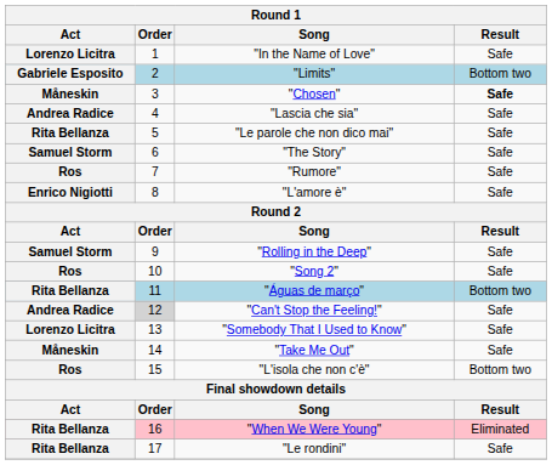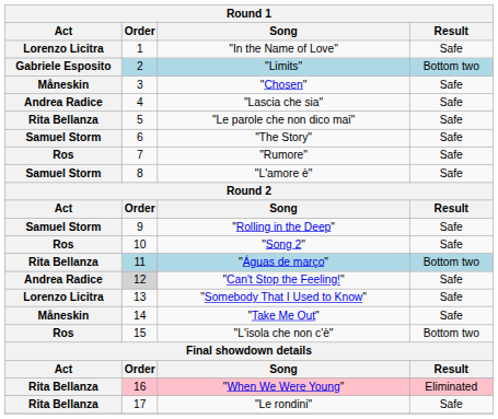 <table class="wikitable plainrowheaders" style="text-align:center;">
 <tr>
 <th colspan="4">Round 1</th>
 </tr>
 <tr>
 <th scope="col" style="width:10em;">Act</th>
 <th scope="col">Order</th>
 <th scope="col" style="width:22em;">Song</th>
 <th scope="col" style="width:7em;">Result</th>
 </tr>
 <tr>
 <th scope="row">Lorenzo Licitra</th>
 <td>1</td>
 <td>"In the Name of Love"</td>
 <td>Safe</td>
 </tr>
 <tr style="background:lightblue;">
 <th scope="row">Gabriele Esposito</th>
 <td>2</td>
 <td>"Limits"</td>
 <td>Bottom two</td>
 </tr>
 <tr>
 <th scope="row">Måneskin</th>
 <td>3</td>
 <td>"<a href='#'>Chosen</a>"</td>
-<td><strong>Safe</strong></td>
+<td>Safe</td>
 </tr>
 <tr>
 <th scope="row">Andrea Radice</th>
 <td>4</td>
 <td>"Lascia che sia"</td>
 <td>Safe</td>
 </tr>
 <tr>
 <th scope="row">Rita Bellanza</th>
 <td>5</td>
 <td>"Le parole che non dico mai"</td>
 <td>Safe</td>
 </tr>
 <tr>
 <th scope="row">Samuel Storm</th>
 <td>6</td>
 <td>"The Story"</td>
 <td>Safe</td>
 </tr>
 <tr>
 <th scope="row">Ros</th>
 <td>7</td>
 <td>"Rumore"</td>
 <td>Safe</td>
 </tr>
 <tr>
-<th scope="row">Enrico Nigiotti</th>
+<th scope="row">Samuel Storm</th>
 <td>8</td>
 <td>"L'amore è"</td>
 <td>Safe</td>
 </tr>
 <tr>
 <th colspan="4">Round 2</th>
 </tr>
 <tr>
 <th scope="col" style="width:10em;">Act</th>
 <th scope="col">Order</th>
 <th scope="col" style="width:20em;">Song</th>
 <th scope="col" style="width:7em;">Result</th>
 </tr>
 <tr>
 <th scope="row">Samuel Storm</th>
 <td>9</td>
 <td>"<a href='#'>Rolling in the Deep</a>"</td>
 <td>Safe</td>
 </tr>
 <tr>
 <th scope="row">Ros</th>
 <td>10</td>
 <td>"<a href='#'>Song 2</a>"</td>
 <td>Safe</td>
 </tr>
 <tr style="background:lightblue;">
 <th scope="row">Rita Bellanza</th>
 <td>11</td>
 <td>"<a href='#'>Águas de março</a>"</td>
 <td>Bottom two</td>
 </tr>
 <tr>
 <th scope="row">Andrea Radice</th>
 <td style="background: lightgrey;">12</td>
 <td>"<a href='#'>Can't Stop the Feeling!</a>"</td>
 <td>Safe</td>
 </tr>
 <tr>
 <th scope="row">Lorenzo Licitra</th>
 <td>13</td>
 <td>"<a href='#'>Somebody That I Used to Know</a>"</td>
 <td>Safe</td>
 </tr>
 <tr>
 <th scope="row">Måneskin</th>
 <td>14</td>
 <td>"<a href='#'>Take Me Out</a>"</td>
 <td>Safe</td>
 </tr>
 <tr>
 <th scope="row">Ros</th>
 <td>15</td>
 <td>"L'isola che non c'è"</td>
 <td>Bottom two</td>
 </tr>
 <tr>
 <th colspan="4">Final showdown details</th>
 </tr>
 <tr>
 <th scope="col" style="width:10em;">Act</th>
 <th scope="col">Order</th>
 <th scope="col" style="width:22em;">Song</th>
 <th scope="col" style="width:7em;">Result</th>
 </tr>
 <tr style="background:pink;">
 <th scope="row">Rita Bellanza</th>
 <td>16</td>
 <td>"<a href='#'>When We Were Young</a>"</td>
 <td>Eliminated</td>
 </tr>
 <tr>
 <th scope="row">Rita Bellanza</th>
 <td>17</td>
 <td>"Le rondini"</td>
 <td>Safe</td>
 </tr>
 <tr>
 </tr>
 </table>
